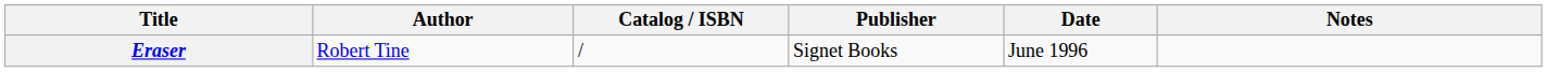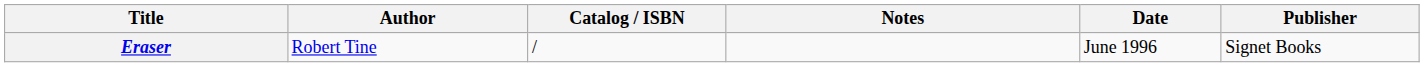 <table class="wikitable sortable" style="width:100%;">
 <tr>
 <th width=20%>Title</th>
 <th width=17%>Author</th>
 <th width=14%>Catalog / ISBN</th>
+<th width=25%>Notes</th>
+<th width=10%>Date</th>
 <th width=14%>Publisher</th>
-<th width=10%>Date</th>
-<th width=25%>Notes</th>
 </tr>
 <tr>
 <th><em><a href='#'>Eraser</a></em></th>
 <td><a href='#'>Robert Tine</a></td>
 <td> / </td>
+<td></td>
+<td>June 1996</td>
 <td>Signet Books</td>
-<td>June 1996</td>
-<td></td>
 </tr>
 </table>
